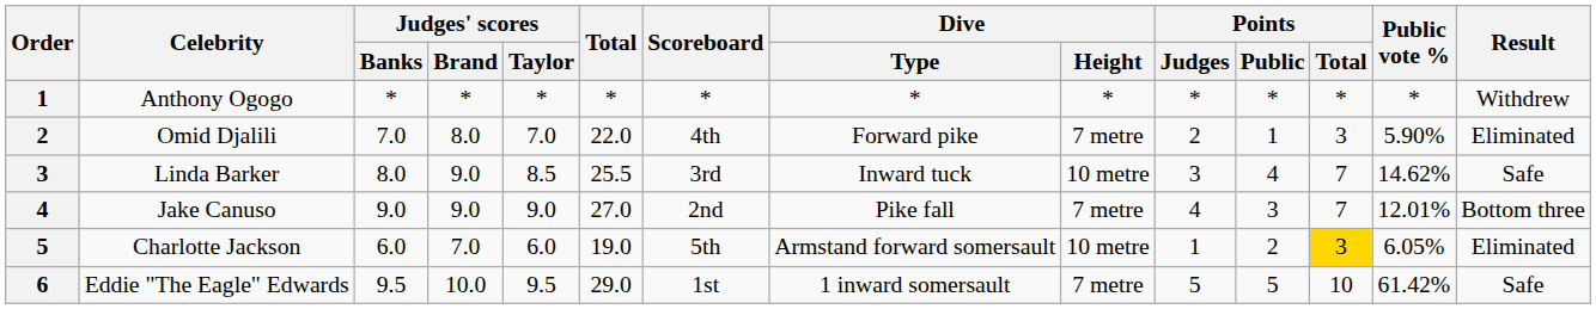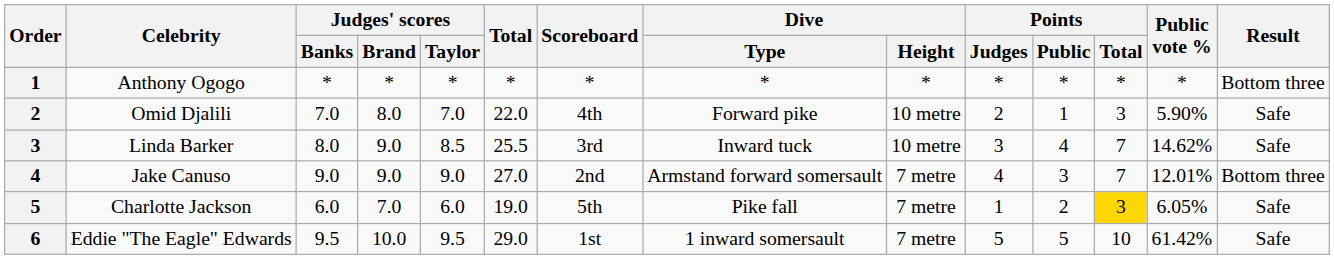 <table class="wikitable" style="margin= auto; text-align: center;">
 <tr>
 <th scope=row rowspan=2>Order</th>
 <th rowspan=2>Celebrity</th>
 <th colspan=3>Judges' scores</th>
 <th rowspan=2>Total</th>
 <th rowspan=2>Scoreboard</th>
 <th colspan=2>Dive</th>
 <th colspan=3>Points</th>
 <th rowspan=2>Public<br>vote %</th>
 <th rowspan=2>Result</th>
 </tr>
 <tr>
 <th>Banks</th>
 <th>Brand</th>
 <th>Taylor</th>
 <th>Type</th>
 <th>Height</th>
 <th>Judges</th>
 <th>Public</th>
 <th>Total</th>
 </tr>
 <tr>
 <th scope=row>1</th>
 <td>Anthony Ogogo</td>
 <td>*</td>
 <td>*</td>
 <td>*</td>
 <td>*</td>
 <td>*</td>
 <td>*</td>
 <td>*</td>
 <td>*</td>
 <td>*</td>
 <td>*</td>
 <td>*</td>
-<td>Withdrew</td>
+<td>Bottom three</td>
 </tr>
 <tr>
 <th scope=row>2</th>
 <td>Omid Djalili</td>
 <td>7.0</td>
 <td>8.0</td>
 <td>7.0</td>
 <td>22.0</td>
 <td>4th</td>
 <td>Forward pike</td>
-<td>7  metre</td>
+<td>10 metre</td>
 <td>2</td>
 <td>1</td>
 <td>3</td>
 <td>5.90%</td>
-<td>Eliminated</td>
+<td>Safe</td>
 </tr>
 <tr>
 <th scope=row>3</th>
 <td>Linda Barker</td>
 <td>8.0</td>
 <td>9.0</td>
 <td>8.5</td>
 <td>25.5</td>
 <td>3rd</td>
 <td>Inward tuck</td>
 <td>10 metre</td>
 <td>3</td>
 <td>4</td>
 <td>7</td>
 <td>14.62%</td>
 <td>Safe</td>
 </tr>
 <tr>
 <th scope=row>4</th>
 <td>Jake Canuso</td>
 <td>9.0</td>
 <td>9.0</td>
 <td>9.0</td>
 <td>27.0</td>
 <td>2nd</td>
-<td>Pike fall</td>
+<td>Armstand forward somersault</td>
 <td>7  metre</td>
 <td>4</td>
 <td>3</td>
 <td>7</td>
 <td>12.01%</td>
 <td>Bottom three</td>
 </tr>
 <tr>
 <th scope=row>5</th>
 <td>Charlotte Jackson</td>
 <td>6.0</td>
 <td>7.0</td>
 <td>6.0</td>
 <td>19.0</td>
 <td>5th</td>
-<td>Armstand forward somersault</td>
-<td>10 metre</td>
+<td>Pike fall</td>
+<td>7  metre</td>
 <td>1</td>
 <td>2</td>
 <td style="background: gold;">3</td>
 <td>6.05%</td>
-<td>Eliminated</td>
+<td>Safe</td>
 </tr>
 <tr>
 <th scope=row>6</th>
 <td>Eddie "The Eagle" Edwards</td>
 <td>9.5</td>
 <td>10.0</td>
 <td>9.5</td>
 <td>29.0</td>
 <td>1st</td>
 <td>1  inward somersault</td>
 <td>7  metre</td>
 <td>5</td>
 <td>5</td>
 <td>10</td>
 <td>61.42%</td>
 <td>Safe</td>
 </tr>
 </table>
